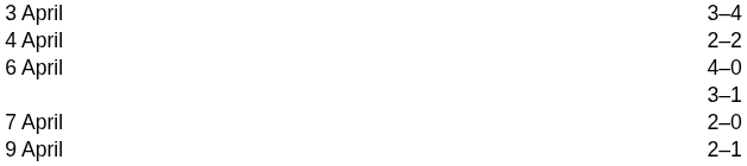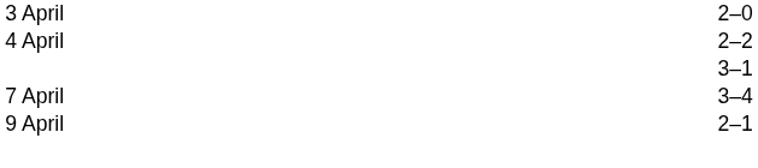 <table cellspacing=1 width=70%>
 <tr>
 <th width=25%></th>
 <th width=30%></th>
 <th width=15%></th>
 <th width=30%></th>
 </tr>
 <tr>
 <td>3 April</td>
 <td align=right></td>
-<td align=center>3–4</td>
+<td align=center>2–0</td>
 <td></td>
 </tr>
 <tr>
 <td>4 April</td>
 <td align=right></td>
 <td align=center>2–2</td>
-<td></td>
-</tr>
-<tr>
-<td>6 April</td>
-<td align=right></td>
-<td align=center>4–0</td>
 <td></td>
 </tr>
 <tr>
 <td></td>
 <td align=right></td>
 <td align=center>3–1</td>
 <td></td>
 </tr>
 <tr>
 <td>7 April</td>
 <td align=right></td>
-<td align=center>2–0</td>
+<td align=center>3–4</td>
 <td></td>
 </tr>
 <tr>
 <td>9 April</td>
 <td align=right></td>
 <td align=center>2–1</td>
 <td></td>
 </tr>
 </table>
